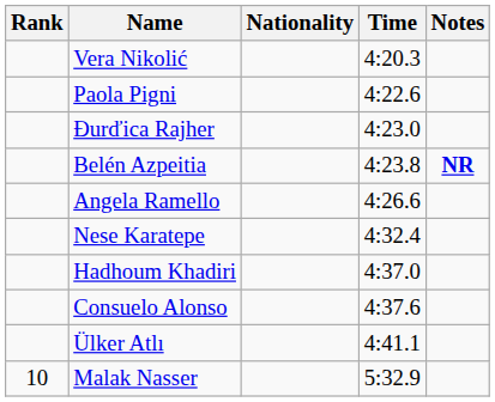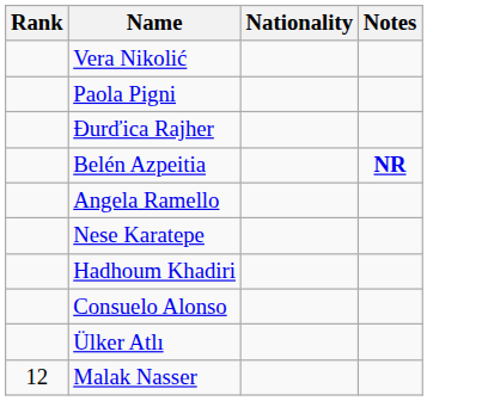 <table class="wikitable sortable" style="text-align:center">
 <tr>
 <th>Rank</th>
 <th>Name</th>
 <th>Nationality</th>
-<th>Time</th>
 <th>Notes</th>
 </tr>
 <tr>
 <td></td>
 <td align=left><a href='#'>Vera Nikolić</a></td>
 <td align=left></td>
-<td>4:20.3</td>
 <td></td>
 </tr>
 <tr>
 <td></td>
 <td align=left><a href='#'>Paola Pigni</a></td>
 <td align=left></td>
-<td>4:22.6</td>
 <td></td>
 </tr>
 <tr>
 <td></td>
 <td align=left><a href='#'>Đurďica Rajher</a></td>
 <td align=left></td>
-<td>4:23.0</td>
 <td></td>
 </tr>
 <tr>
 <td></td>
 <td align=left><a href='#'>Belén Azpeitia</a></td>
 <td align=left></td>
-<td>4:23.8</td>
 <td><strong><a href='#'>NR</a></strong></td>
 </tr>
 <tr>
 <td></td>
 <td align=left><a href='#'>Angela Ramello</a></td>
 <td align=left></td>
-<td>4:26.6</td>
 <td></td>
 </tr>
 <tr>
 <td></td>
 <td align=left><a href='#'>Nese Karatepe</a></td>
 <td align=left></td>
-<td>4:32.4</td>
 <td></td>
 </tr>
 <tr>
 <td></td>
 <td align=left><a href='#'>Hadhoum Khadiri</a></td>
 <td align=left></td>
-<td>4:37.0</td>
 <td></td>
 </tr>
 <tr>
 <td></td>
 <td align=left><a href='#'>Consuelo Alonso</a></td>
 <td align=left></td>
-<td>4:37.6</td>
 <td></td>
 </tr>
 <tr>
 <td></td>
 <td align=left><a href='#'>Ülker Atlı</a></td>
 <td align=left></td>
-<td>4:41.1</td>
 <td></td>
 </tr>
 <tr>
-<td>10</td>
+<td>12</td>
 <td align=left><a href='#'>Malak Nasser</a></td>
 <td align=left></td>
-<td>5:32.9</td>
 <td></td>
 </tr>
 </table>
